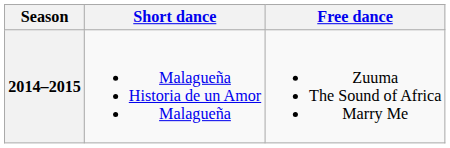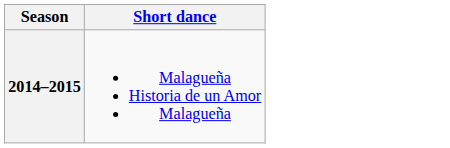 <table class="wikitable" style="text-align:center">
 <tr>
 <th>Season</th>
 <th><a href='#'>Short dance</a></th>
-<th><a href='#'>Free dance</a></th>
 </tr>
 <tr>
 <th>2014–2015</th>
 <td><br><ul><li> <a href='#'>Malagueña</a></li><li> <a href='#'>Historia de un Amor</a></li><li> <a href='#'>Malagueña</a></li></ul></td>
-<td><br><ul><li>Zuuma</li><li>The Sound of Africa</li><li>Marry Me</li></ul></td>
 </tr>
 </table>
